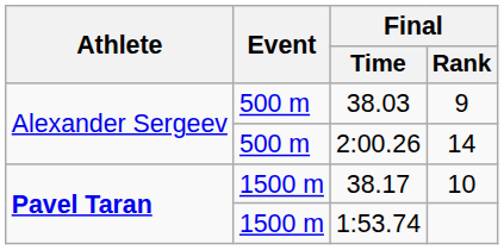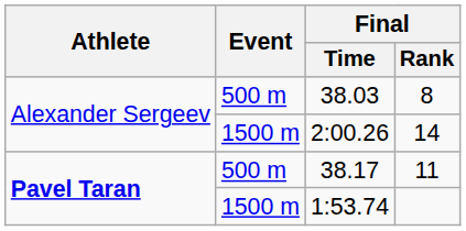 <table class="wikitable" style="font-size:90%; text-align:center;">
 <tr>
 <th rowspan=2>Athlete</th>
 <th rowspan=2>Event</th>
 <th colspan=2>Final</th>
 </tr>
 <tr style="font-size:95%">
 <th>Time</th>
 <th>Rank</th>
 </tr>
 <tr>
 <td rowspan=2 align=left><a href='#'>Alexander Sergeev</a></td>
 <td align=left><a href='#'>500 m</a></td>
 <td>38.03</td>
-<td>9</td>
+<td>8</td>
 </tr>
 <tr>
-<td align=left><a href='#'>500 m</a></td>
+<td align=left><a href='#'>1500 m</a></td>
 <td>2:00.26</td>
 <td>14</td>
 </tr>
 <tr>
 <td rowspan=2 align=left><strong><a href='#'>Pavel Taran</a></strong></td>
-<td align=left><a href='#'>1500 m</a></td>
+<td align=left><a href='#'>500 m</a></td>
 <td>38.17</td>
-<td>10</td>
+<td>11</td>
 </tr>
 <tr>
 <td align=left><a href='#'>1500 m</a></td>
 <td>1:53.74</td>
 <td></td>
 </tr>
 </table>
